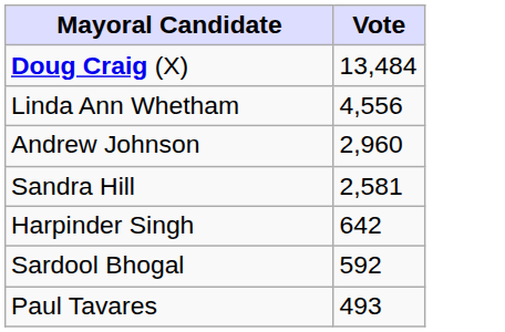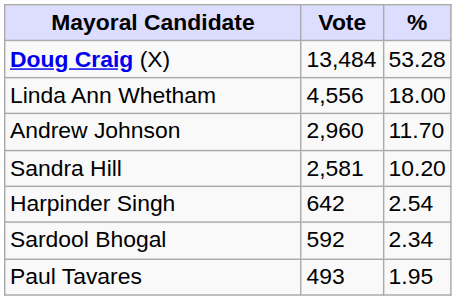 <table class="wikitable">
 <tr>
 <th style="background:#ddf; width:200px;">Mayoral Candidate</th>
 <th style="background:#ddf; width:50px;">Vote</th>
+<th style="background:#ddf; width:30px;">%</th>
 </tr>
 <tr>
 <td><strong><a href='#'>Doug Craig</a></strong> (X)</td>
 <td>13,484</td>
+<td>53.28</td>
 </tr>
 <tr>
 <td>Linda Ann Whetham</td>
 <td>4,556</td>
+<td>18.00</td>
 </tr>
 <tr>
 <td>Andrew Johnson</td>
 <td>2,960</td>
+<td>11.70</td>
 </tr>
 <tr>
 <td>Sandra Hill</td>
 <td>2,581</td>
+<td>10.20</td>
 </tr>
 <tr>
 <td>Harpinder Singh</td>
 <td>642</td>
+<td>2.54</td>
 </tr>
 <tr>
 <td>Sardool Bhogal</td>
 <td>592</td>
+<td>2.34</td>
 </tr>
 <tr>
 <td>Paul Tavares</td>
 <td>493</td>
+<td>1.95</td>
 </tr>
 </table>
